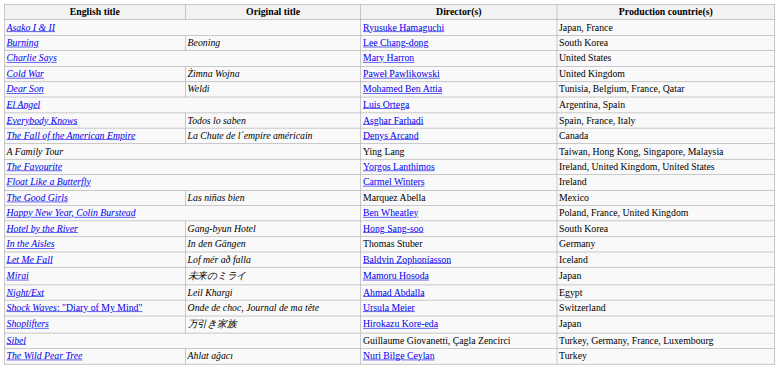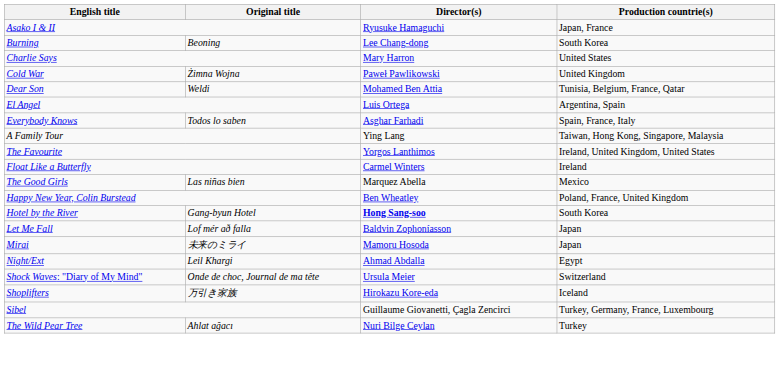 <table class="sortable wikitable" style="width:100%; margin-bottom:4px" cellpadding="5">
 <tr>
 <th scope="col">English title</th>
 <th scope="col">Original title</th>
 <th scope="col">Director(s)</th>
 <th scope="col">Production countrie(s)</th>
 </tr>
 <tr>
 <td colspan="2"><em><a href='#'>Asako I & II</a></em></td>
 <td><a href='#'>Ryusuke Hamaguchi</a></td>
 <td>Japan, France</td>
 </tr>
 <tr>
 <td><em><a href='#'>Burning</a></em></td>
 <td><em>Beoning</em></td>
 <td><a href='#'>Lee Chang-dong</a></td>
 <td>South Korea</td>
 </tr>
 <tr>
 <td colspan="2"><em><a href='#'>Charlie Says</a></em></td>
 <td><a href='#'>Mary Harron</a></td>
 <td>United States</td>
 </tr>
 <tr>
 <td><em><a href='#'>Cold War</a></em></td>
 <td><em>Żimna Wojna</em></td>
 <td><a href='#'>Paweł Pawlikowski</a></td>
 <td>United Kingdom</td>
 </tr>
 <tr>
 <td><em><a href='#'>Dear Son</a></em></td>
 <td><em>Weldi</em></td>
 <td><a href='#'>Mohamed Ben Attia</a></td>
 <td>Tunisia, Belgium, France, Qatar</td>
 </tr>
 <tr>
 <td colspan="2"><em><a href='#'>El Angel</a></em></td>
 <td><a href='#'>Luis Ortega</a></td>
 <td>Argentina, Spain</td>
 </tr>
 <tr>
 <td><em><a href='#'>Everybody Knows</a></em></td>
 <td><em>Todos lo saben</em></td>
 <td><a href='#'>Asghar Farhadi</a></td>
 <td>Spain, France, Italy</td>
 </tr>
 <tr>
-<td><em><a href='#'>The Fall of the American Empire</a></em></td>
-<td><em>La Chute de l´empire américain</em></td>
-<td><a href='#'>Denys Arcand</a></td>
-<td>Canada</td>
-</tr>
-<tr>
 <td colspan="2"><em>A Family Tour</em></td>
 <td>Ying Lang</td>
 <td>Taiwan, Hong Kong, Singapore, Malaysia</td>
 </tr>
 <tr>
 <td colspan="2"><em><a href='#'>The Favourite</a></em></td>
 <td><a href='#'>Yorgos Lanthimos</a></td>
 <td>Ireland, United Kingdom, United States</td>
 </tr>
 <tr>
 <td colspan="2"><em><a href='#'>Float Like a Butterfly</a></em></td>
 <td><a href='#'>Carmel Winters</a></td>
 <td>Ireland</td>
 </tr>
 <tr>
 <td><em><a href='#'>The Good Girls</a></em></td>
 <td><em>Las niñas bien</em></td>
 <td>Marquez Abella</td>
 <td>Mexico</td>
 </tr>
 <tr>
 <td colspan="2"><em><a href='#'>Happy New Year, Colin Burstead</a></em></td>
 <td><a href='#'>Ben Wheatley</a></td>
 <td>Poland, France, United Kingdom</td>
 </tr>
 <tr>
 <td><em><a href='#'>Hotel by the River</a></em></td>
 <td><em>Gang-byun Hotel</em></td>
-<td><a href='#'>Hong Sang-soo</a></td>
+<td><strong><a href='#'>Hong Sang-soo</a></strong></td>
 <td>South Korea</td>
-</tr>
-<tr>
-<td><em><a href='#'>In the Aisles</a></em></td>
-<td><em>In den Gängen</em></td>
-<td>Thomas Stuber</td>
-<td>Germany</td>
 </tr>
 <tr>
 <td><em><a href='#'>Let Me Fall</a></em></td>
 <td><em>Lof mér að falla</em></td>
 <td><a href='#'>Baldvin Zophoníasson</a></td>
-<td>Iceland</td>
+<td>Japan</td>
 </tr>
 <tr>
 <td><em><a href='#'>Mirai</a></em></td>
 <td><em>未来のミライ</em></td>
 <td><a href='#'>Mamoru Hosoda</a></td>
 <td>Japan</td>
 </tr>
 <tr>
 <td><em><a href='#'>Night/Ext</a></em></td>
 <td><em>Leil Khargi</em></td>
 <td><a href='#'>Ahmad Abdalla</a></td>
 <td>Egypt</td>
 </tr>
 <tr>
 <td><a href='#'><em>Shock Waves</em>: "Diary of My Mind"</a></td>
 <td><em>Onde de choc, Journal de ma tête</em></td>
 <td><a href='#'>Ursula Meier</a></td>
 <td>Switzerland</td>
 </tr>
 <tr>
 <td><em><a href='#'>Shoplifters</a></em></td>
 <td><em>万引き家族</em></td>
 <td><a href='#'>Hirokazu Kore-eda</a></td>
-<td>Japan</td>
+<td>Iceland</td>
 </tr>
 <tr>
 <td colspan="2"><em><a href='#'>Sibel</a></em></td>
 <td>Guillaume Giovanetti, Çagla Zencirci</td>
 <td>Turkey, Germany, France, Luxembourg</td>
 </tr>
 <tr>
 <td><em><a href='#'>The Wild Pear Tree</a></em></td>
 <td><em>Ahlat ağacı</em></td>
 <td><a href='#'>Nuri Bilge Ceylan</a></td>
 <td>Turkey</td>
 </tr>
 </table>
